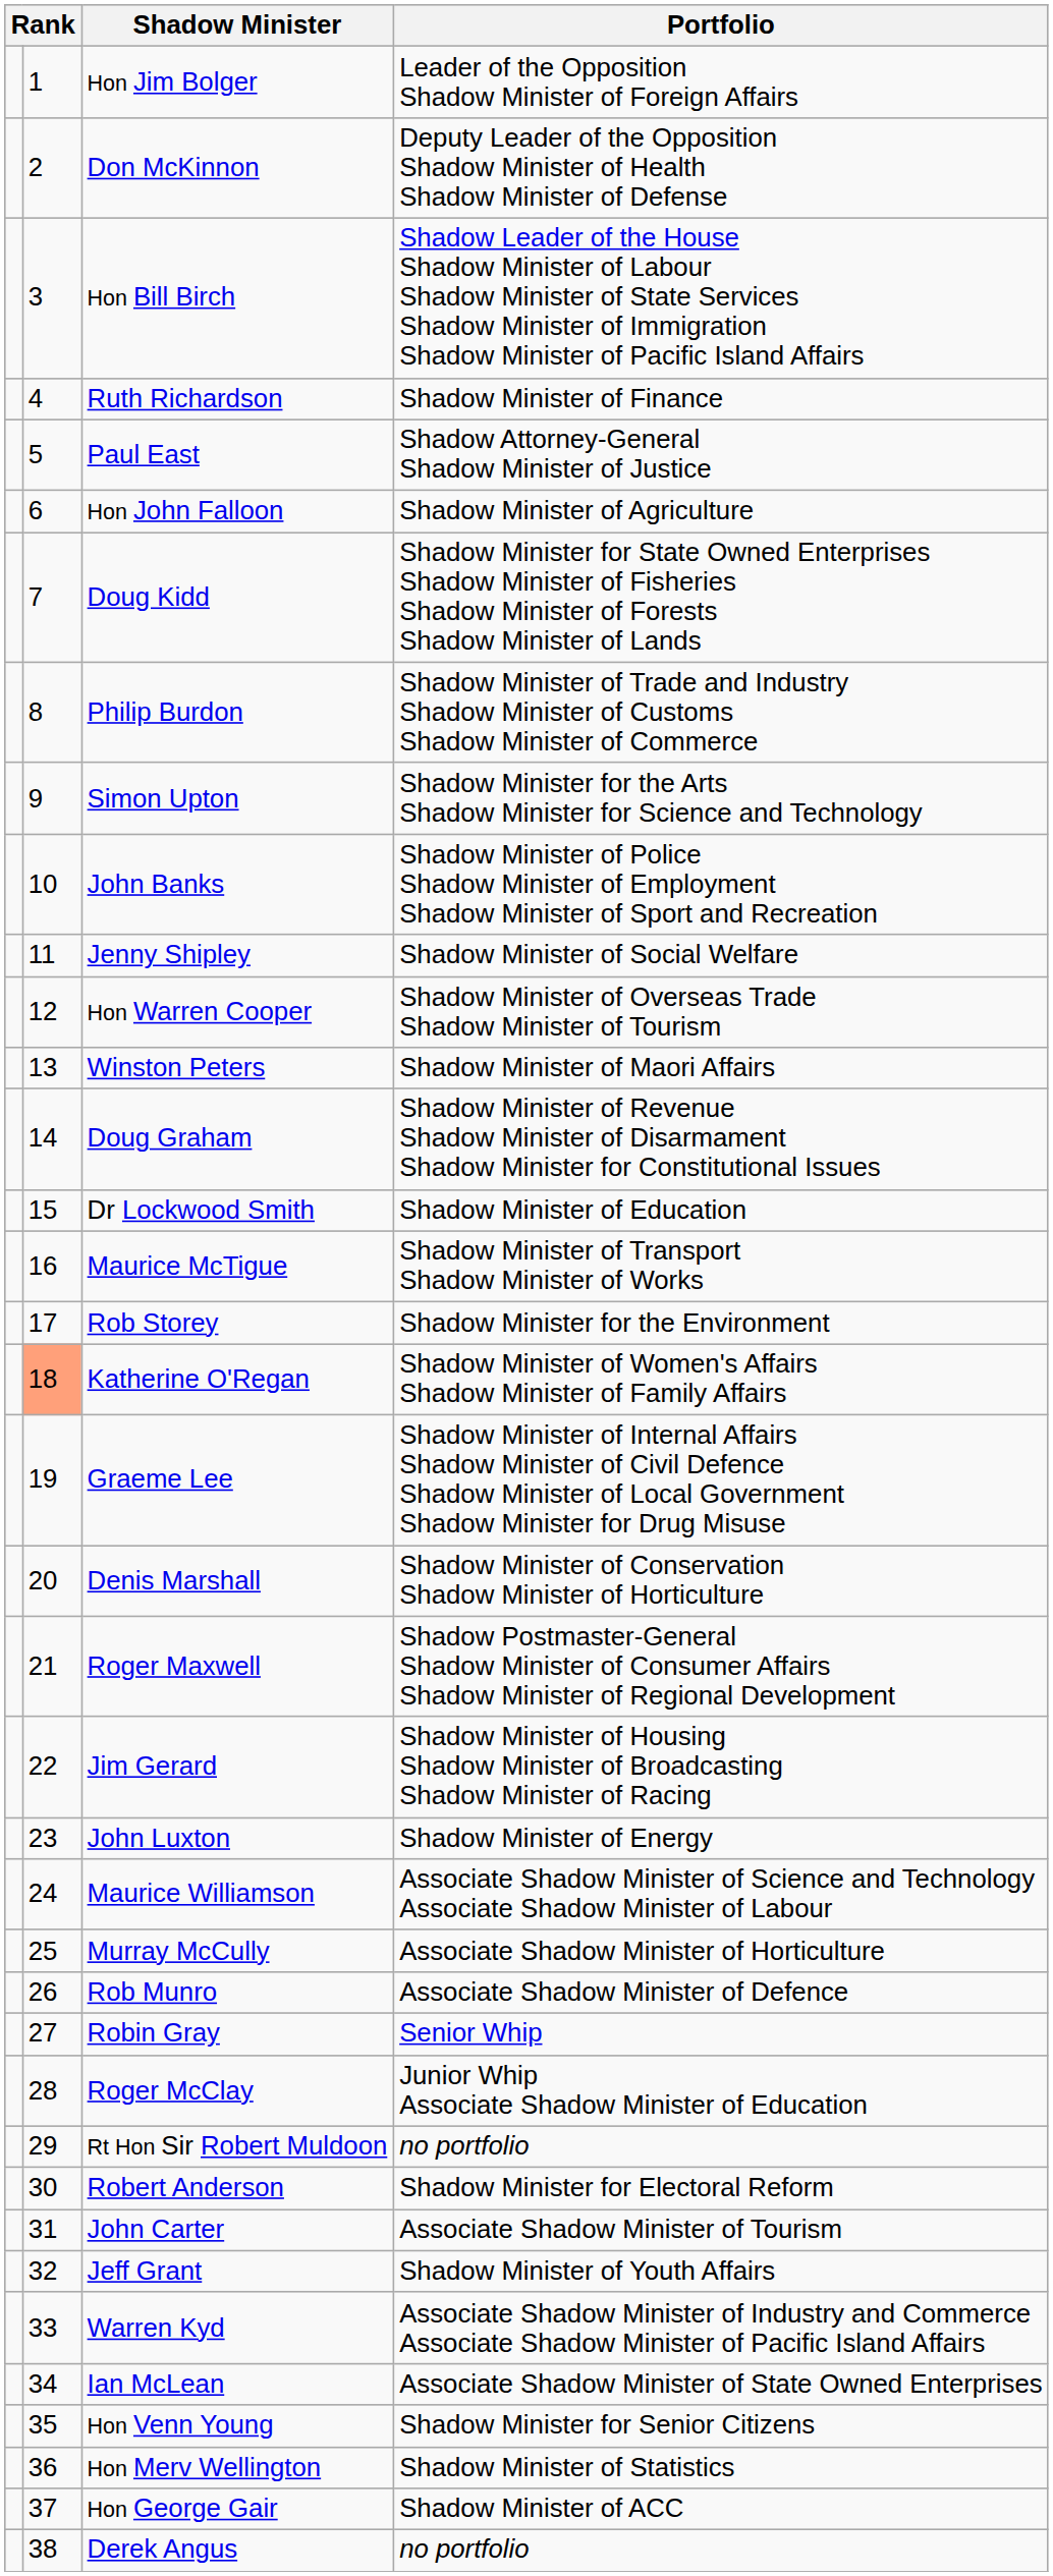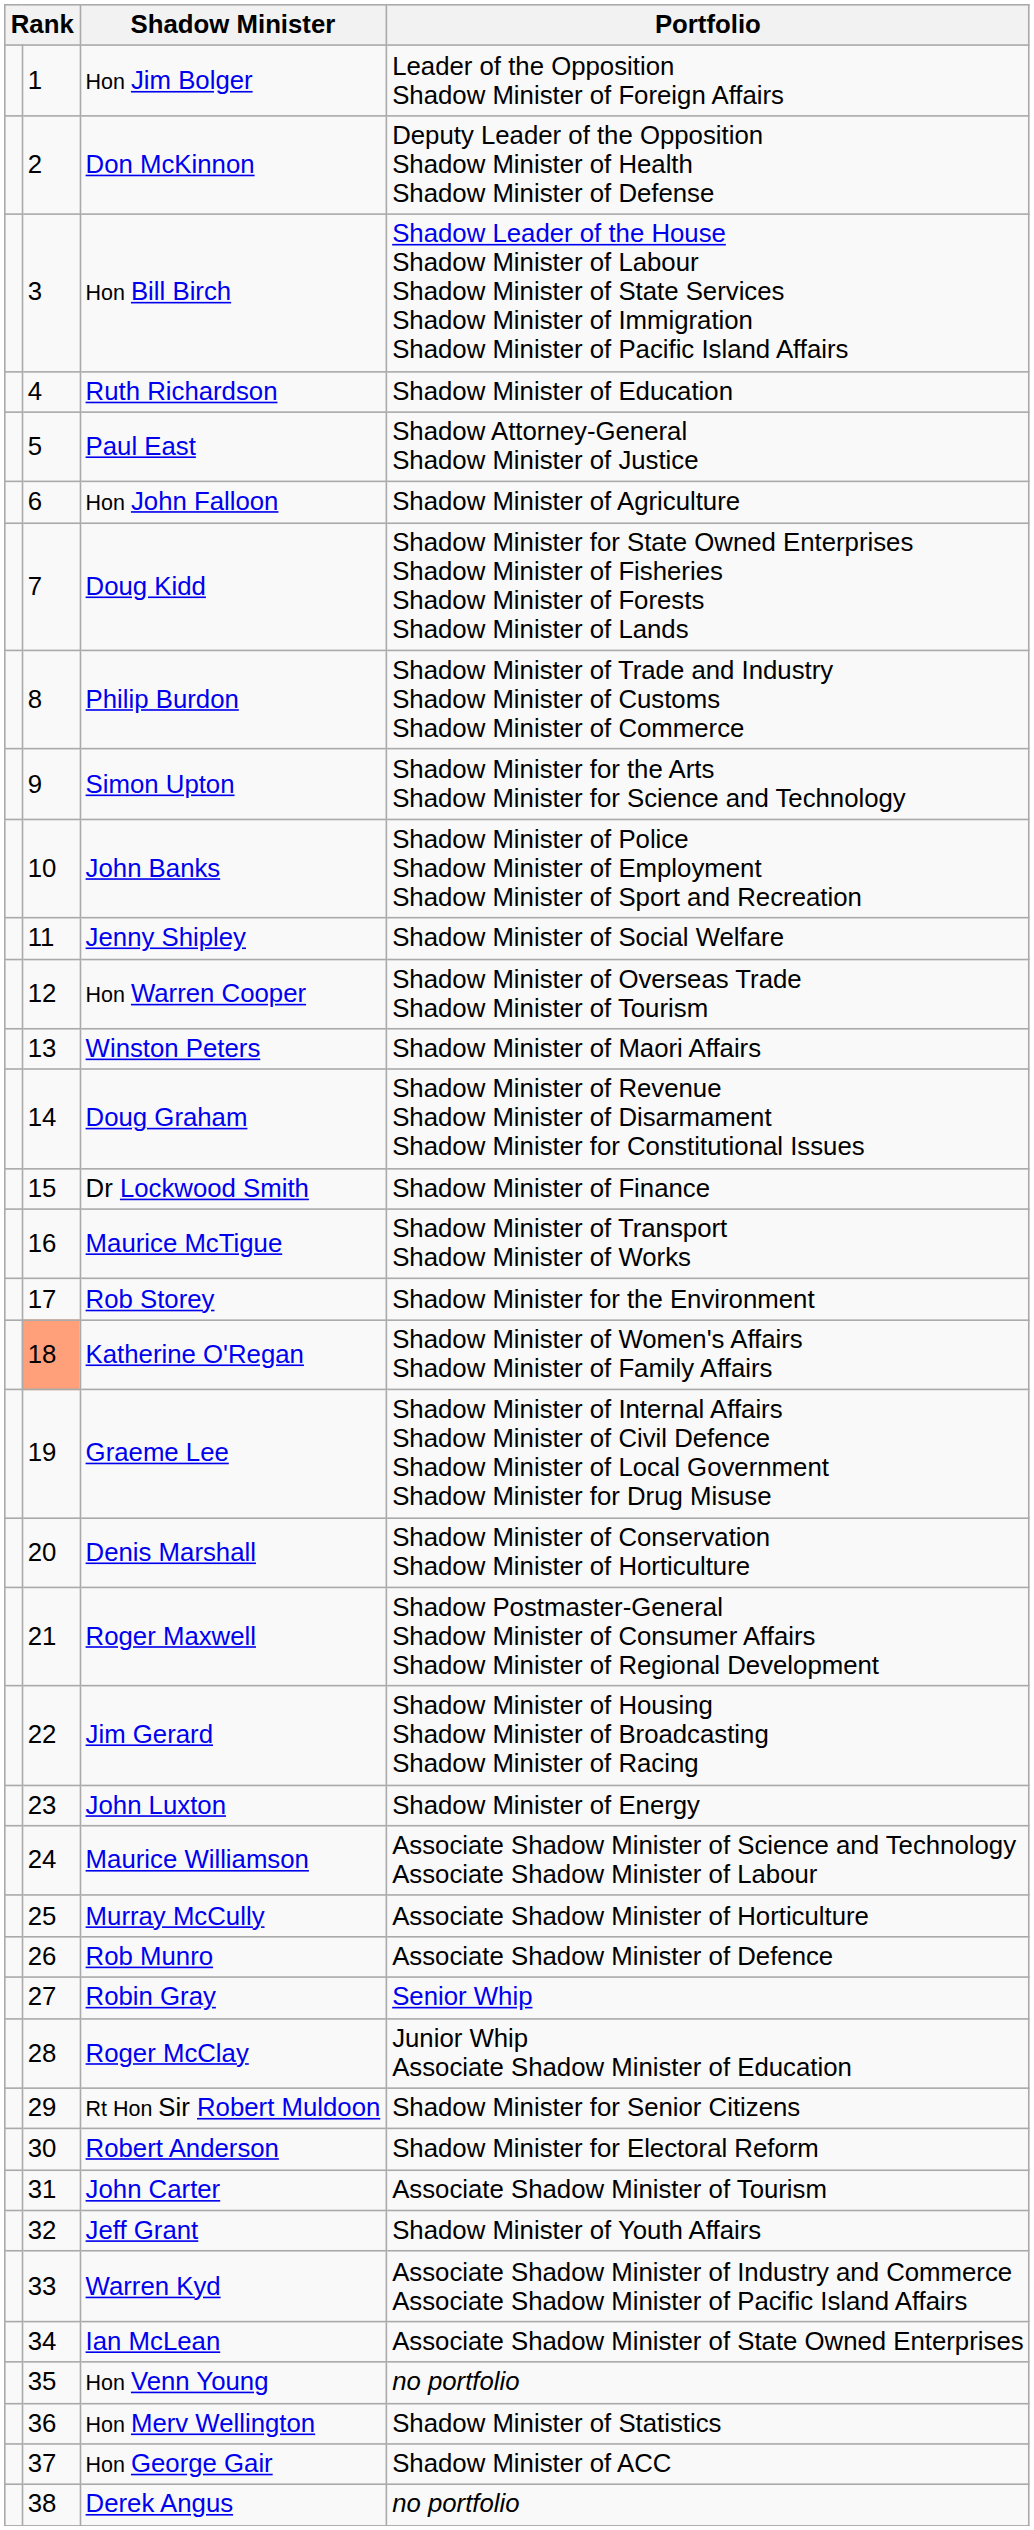 <table class="wikitable">
 <tr>
 <th colspan="2">Rank</th>
 <th>Shadow Minister</th>
 <th>Portfolio</th>
 </tr>
 <tr>
 <td bgcolor=></td>
 <td>1</td>
 <td><small>Hon </small><a href='#'>Jim Bolger</a></td>
 <td>Leader of the Opposition<br>Shadow Minister of Foreign Affairs</td>
 </tr>
 <tr>
 <td bgcolor=></td>
 <td>2</td>
 <td><a href='#'>Don McKinnon</a></td>
 <td>Deputy Leader of the Opposition<br>Shadow Minister of Health<br>Shadow Minister of Defense</td>
 </tr>
 <tr>
 <td bgcolor=></td>
 <td>3</td>
 <td><small>Hon </small><a href='#'>Bill Birch</a></td>
 <td><a href='#'>Shadow Leader of the House</a><br>Shadow Minister of Labour<br>Shadow Minister of State Services<br>Shadow Minister of Immigration<br>Shadow Minister of Pacific Island Affairs</td>
 </tr>
 <tr>
 <td bgcolor=></td>
 <td>4</td>
 <td><a href='#'>Ruth Richardson</a></td>
-<td>Shadow Minister of Finance</td>
+<td>Shadow Minister of Education</td>
 </tr>
 <tr>
 <td bgcolor=></td>
 <td>5</td>
 <td><a href='#'>Paul East</a></td>
 <td>Shadow Attorney-General<br>Shadow Minister of Justice</td>
 </tr>
 <tr>
 <td bgcolor=></td>
 <td>6</td>
 <td><small>Hon </small><a href='#'>John Falloon</a></td>
 <td>Shadow Minister of Agriculture</td>
 </tr>
 <tr>
 <td bgcolor=></td>
 <td>7</td>
 <td><a href='#'>Doug Kidd</a></td>
 <td>Shadow Minister for State Owned Enterprises<br>Shadow Minister of Fisheries<br>Shadow Minister of Forests<br>Shadow Minister of Lands</td>
 </tr>
 <tr>
 <td bgcolor=></td>
 <td>8</td>
 <td><a href='#'>Philip Burdon</a></td>
 <td>Shadow Minister of Trade and Industry<br>Shadow Minister of Customs<br>Shadow Minister of Commerce</td>
 </tr>
 <tr>
 <td bgcolor=></td>
 <td>9</td>
 <td><a href='#'>Simon Upton</a></td>
 <td>Shadow Minister for the Arts<br>Shadow Minister for Science and Technology</td>
 </tr>
 <tr>
 <td bgcolor=></td>
 <td>10</td>
 <td><a href='#'>John Banks</a></td>
 <td>Shadow Minister of Police<br>Shadow Minister of Employment<br>Shadow Minister of Sport and Recreation</td>
 </tr>
 <tr>
 <td bgcolor=></td>
 <td>11</td>
 <td><a href='#'>Jenny Shipley</a></td>
 <td>Shadow Minister of Social Welfare</td>
 </tr>
 <tr>
 <td bgcolor=></td>
 <td>12</td>
 <td><small>Hon </small><a href='#'>Warren Cooper</a></td>
 <td>Shadow Minister of Overseas Trade<br>Shadow Minister of Tourism</td>
 </tr>
 <tr>
 <td bgcolor=></td>
 <td>13</td>
 <td><a href='#'>Winston Peters</a></td>
 <td>Shadow Minister of Maori Affairs</td>
 </tr>
 <tr>
 <td bgcolor=></td>
 <td>14</td>
 <td><a href='#'>Doug Graham</a></td>
 <td>Shadow Minister of Revenue<br>Shadow Minister of Disarmament<br>Shadow Minister for Constitutional Issues</td>
 </tr>
 <tr>
 <td bgcolor=></td>
 <td>15</td>
 <td>Dr <a href='#'>Lockwood Smith</a></td>
-<td>Shadow Minister of Education</td>
+<td>Shadow Minister of Finance</td>
 </tr>
 <tr>
 <td bgcolor=></td>
 <td>16</td>
 <td><a href='#'>Maurice McTigue</a></td>
 <td>Shadow Minister of Transport<br>Shadow Minister of Works</td>
 </tr>
 <tr>
 <td bgcolor=></td>
 <td>17</td>
 <td><a href='#'>Rob Storey</a></td>
 <td>Shadow Minister for the Environment</td>
 </tr>
 <tr>
 <td bgcolor=></td>
 <td style="background: lightsalmon;">18</td>
 <td><a href='#'>Katherine O'Regan</a></td>
 <td>Shadow Minister of Women's Affairs<br>Shadow Minister of Family Affairs</td>
 </tr>
 <tr>
 <td bgcolor=></td>
 <td>19</td>
 <td><a href='#'>Graeme Lee</a></td>
 <td>Shadow Minister of Internal Affairs<br>Shadow Minister of Civil Defence<br>Shadow Minister of Local Government<br>Shadow Minister for Drug Misuse</td>
 </tr>
 <tr>
 <td bgcolor=></td>
 <td>20</td>
 <td><a href='#'>Denis Marshall</a></td>
 <td>Shadow Minister of Conservation<br>Shadow Minister of Horticulture</td>
 </tr>
 <tr>
 <td bgcolor=></td>
 <td>21</td>
 <td><a href='#'>Roger Maxwell</a></td>
 <td>Shadow Postmaster-General<br>Shadow Minister of Consumer Affairs<br>Shadow Minister of Regional Development</td>
 </tr>
 <tr>
 <td bgcolor=></td>
 <td>22</td>
 <td><a href='#'>Jim Gerard</a></td>
 <td>Shadow Minister of Housing<br>Shadow Minister of Broadcasting<br>Shadow Minister of Racing</td>
 </tr>
 <tr>
 <td bgcolor=></td>
 <td>23</td>
 <td><a href='#'>John Luxton</a></td>
 <td>Shadow Minister of Energy</td>
 </tr>
 <tr>
 <td bgcolor=></td>
 <td>24</td>
 <td><a href='#'>Maurice Williamson</a></td>
 <td>Associate Shadow Minister of Science and Technology<br>Associate Shadow Minister of Labour</td>
 </tr>
 <tr>
 <td bgcolor=></td>
 <td>25</td>
 <td><a href='#'>Murray McCully</a></td>
 <td>Associate Shadow Minister of Horticulture</td>
 </tr>
 <tr>
 <td bgcolor=></td>
 <td>26</td>
 <td><a href='#'>Rob Munro</a></td>
 <td>Associate Shadow Minister of Defence</td>
 </tr>
 <tr>
 <td bgcolor=></td>
 <td>27</td>
 <td><a href='#'>Robin Gray</a></td>
 <td><a href='#'>Senior Whip</a></td>
 </tr>
 <tr>
 <td bgcolor=></td>
 <td>28</td>
 <td><a href='#'>Roger McClay</a></td>
 <td>Junior Whip<br>Associate Shadow Minister of Education</td>
 </tr>
 <tr>
 <td bgcolor=></td>
 <td>29</td>
 <td><small>Rt Hon </small>Sir <a href='#'>Robert Muldoon</a></td>
-<td><em>no portfolio</em></td>
+<td>Shadow Minister for Senior Citizens</td>
 </tr>
 <tr>
 <td bgcolor=></td>
 <td>30</td>
 <td><a href='#'>Robert Anderson</a></td>
 <td>Shadow Minister for Electoral Reform</td>
 </tr>
 <tr>
 <td bgcolor=></td>
 <td>31</td>
 <td><a href='#'>John Carter</a></td>
 <td>Associate Shadow Minister of Tourism</td>
 </tr>
 <tr>
 <td bgcolor=></td>
 <td>32</td>
 <td><a href='#'>Jeff Grant</a></td>
 <td>Shadow Minister of Youth Affairs</td>
 </tr>
 <tr>
 <td bgcolor=></td>
 <td>33</td>
 <td><a href='#'>Warren Kyd</a></td>
 <td>Associate Shadow Minister of Industry and Commerce<br>Associate Shadow Minister of Pacific Island Affairs</td>
 </tr>
 <tr>
 <td bgcolor=></td>
 <td>34</td>
 <td><a href='#'>Ian McLean</a></td>
 <td>Associate Shadow Minister of State Owned Enterprises</td>
 </tr>
 <tr>
 <td bgcolor=></td>
 <td>35</td>
 <td><small>Hon </small><a href='#'>Venn Young</a></td>
-<td>Shadow Minister for Senior Citizens</td>
+<td><em>no portfolio</em></td>
 </tr>
 <tr>
 <td bgcolor=></td>
 <td>36</td>
 <td><small>Hon </small><a href='#'>Merv Wellington</a></td>
 <td>Shadow Minister of Statistics</td>
 </tr>
 <tr>
 <td bgcolor=></td>
 <td>37</td>
 <td><small>Hon </small><a href='#'>George Gair</a></td>
 <td>Shadow Minister of ACC</td>
 </tr>
 <tr>
 <td bgcolor=></td>
 <td>38</td>
 <td><a href='#'>Derek Angus</a></td>
 <td><em>no portfolio</em></td>
 </tr>
 <tr>
 </tr>
 </table>
